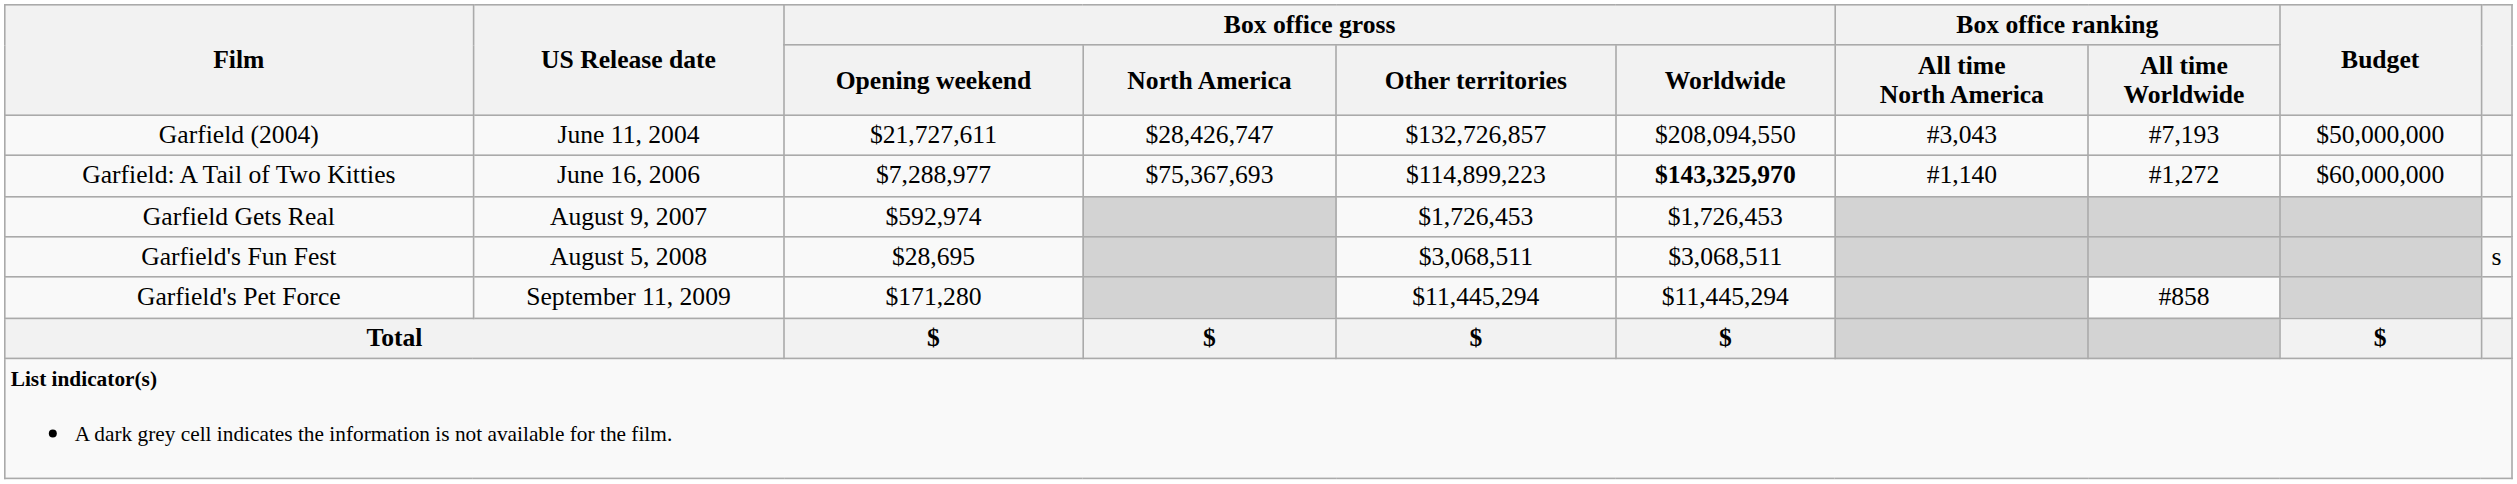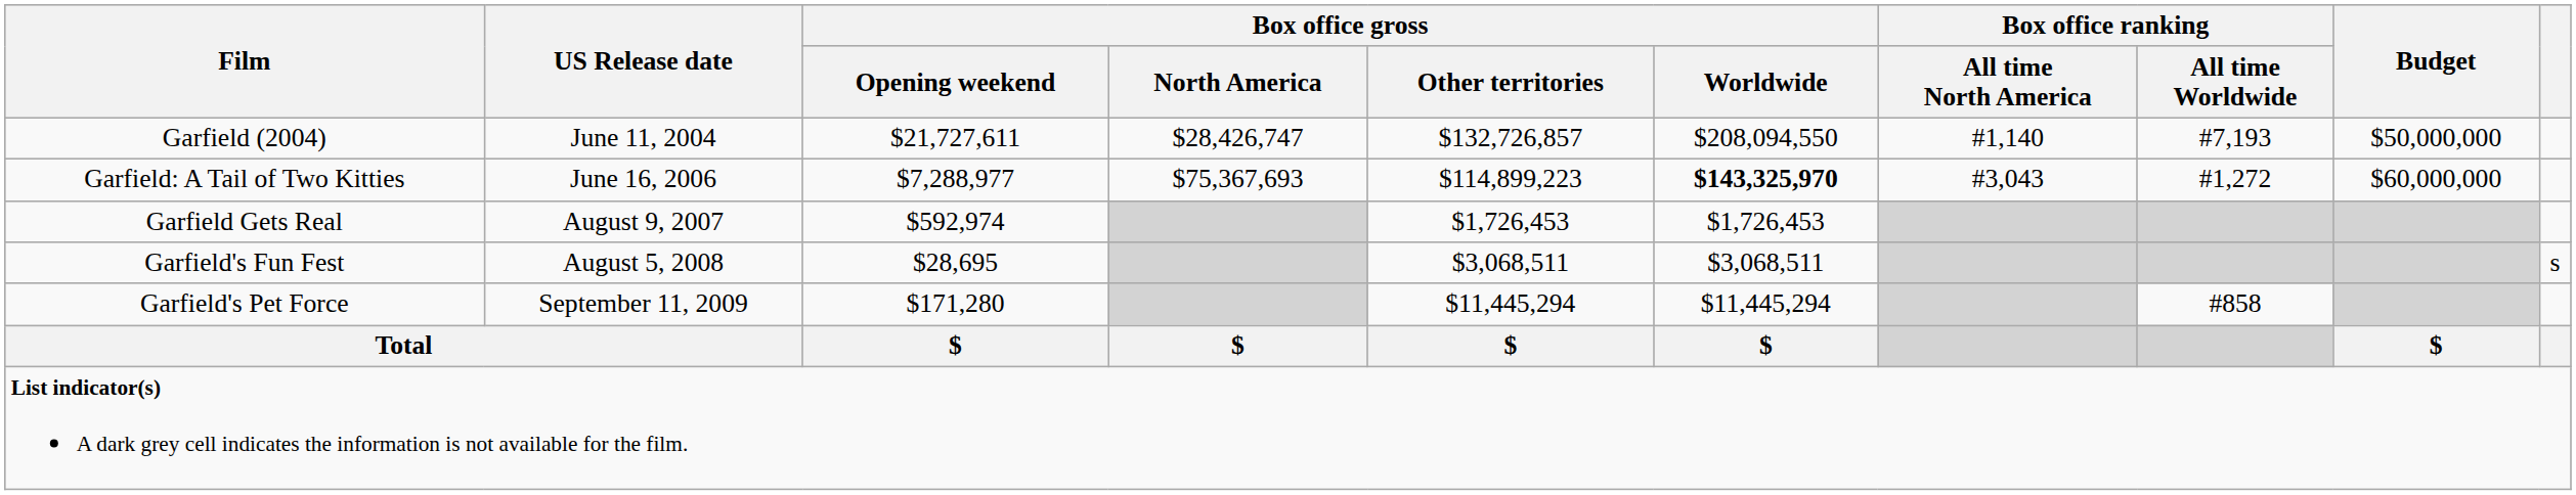 <table class="wikitable sortable" width=99% border="1" style="text-align: center;">
 <tr>
 <th rowspan="2">Film</th>
 <th rowspan="2">US Release date</th>
 <th colspan="4">Box office gross</th>
 <th colspan="2" text="wrap">Box office ranking</th>
 <th rowspan="2">Budget</th>
 <th rowspan="2"></th>
 </tr>
 <tr>
 <th>Opening weekend</th>
 <th>North America</th>
 <th>Other territories</th>
 <th>Worldwide</th>
 <th>All time <br>North America</th>
 <th>All time <br>Worldwide</th>
 </tr>
 <tr>
 <td>Garfield (2004)</td>
 <td>June 11, 2004</td>
 <td>$21,727,611</td>
 <td>$28,426,747</td>
 <td>$132,726,857</td>
 <td>$208,094,550</td>
-<td>#3,043</td>
+<td>#1,140</td>
 <td>#7,193</td>
 <td>$50,000,000</td>
 <td></td>
 </tr>
 <tr>
 <td>Garfield: A Tail of Two Kitties</td>
 <td>June 16, 2006</td>
 <td>$7,288,977</td>
 <td>$75,367,693</td>
 <td>$114,899,223</td>
 <td><strong>$143,325,970</strong></td>
-<td>#1,140</td>
+<td>#3,043</td>
 <td>#1,272</td>
 <td>$60,000,000</td>
 <td></td>
 </tr>
 <tr>
 <td>Garfield Gets Real</td>
 <td>August 9, 2007</td>
 <td>$592,974</td>
 <td style="background:#d3d3d3;"></td>
 <td>$1,726,453</td>
 <td>$1,726,453</td>
 <td style="background:#d3d3d3;"></td>
 <td style="background:#d3d3d3;"></td>
 <td style="background:#d3d3d3;"></td>
 <td></td>
 </tr>
 <tr>
 <td>Garfield's Fun Fest</td>
 <td>August 5, 2008</td>
 <td>$28,695</td>
 <td style="background:#d3d3d3;"></td>
 <td>$3,068,511</td>
 <td>$3,068,511</td>
 <td style="background:#d3d3d3;"></td>
 <td style="background:#d3d3d3;"></td>
 <td style="background:#d3d3d3;"></td>
 <td>s</td>
 </tr>
 <tr>
 <td>Garfield's Pet Force</td>
 <td>September 11, 2009</td>
 <td>$171,280</td>
 <td style="background:#d3d3d3;"></td>
 <td>$11,445,294</td>
 <td>$11,445,294</td>
 <td style="background:#d3d3d3;"></td>
 <td>#858</td>
 <td style="background:#d3d3d3;"></td>
 <td></td>
 </tr>
 <tr>
 <th colspan=2>Total</th>
 <th>$</th>
 <th>$</th>
 <th>$</th>
 <th>$</th>
 <td style="background:#d3d3d3;"></td>
 <td style="background:#d3d3d3;"></td>
 <th colspan=1>$</th>
 <th></th>
 </tr>
 <tr>
 <td colspan="10" style="text-align:left;"><small><strong>List indicator(s)</strong></small><br><ul><li><small>A dark grey cell indicates the information is not available for the film.</small></li></ul></td>
 </tr>
 </table>
